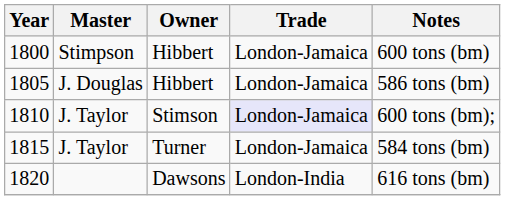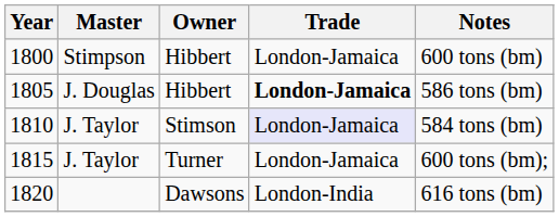 <table class="sortable wikitable">
 <tr>
 <th>Year</th>
 <th>Master</th>
 <th>Owner</th>
 <th>Trade</th>
 <th>Notes</th>
 </tr>
 <tr>
 <td>1800</td>
 <td>Stimpson</td>
 <td>Hibbert</td>
 <td>London-Jamaica</td>
 <td>600 tons (bm)</td>
 </tr>
 <tr>
 <td>1805</td>
 <td>J. Douglas</td>
 <td>Hibbert</td>
-<td>London-Jamaica</td>
+<td><strong>London-Jamaica</strong></td>
 <td>586 tons (bm)</td>
 </tr>
 <tr>
 <td>1810</td>
 <td>J. Taylor</td>
 <td>Stimson</td>
 <td style="background: lavender;">London-Jamaica</td>
-<td>600 tons (bm);</td>
+<td>584 tons (bm)</td>
 </tr>
 <tr>
 <td>1815</td>
 <td>J. Taylor</td>
 <td>Turner</td>
 <td>London-Jamaica</td>
-<td>584 tons (bm)</td>
+<td>600 tons (bm);</td>
 </tr>
 <tr>
 <td>1820</td>
 <td></td>
 <td>Dawsons</td>
 <td>London-India</td>
 <td>616 tons (bm)</td>
 </tr>
 <tr>
 </tr>
 </table>
